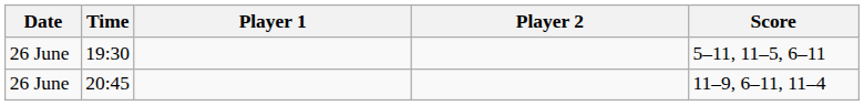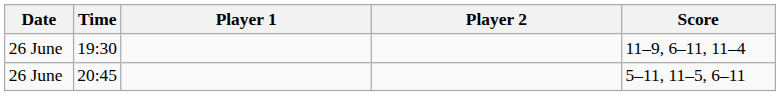 <table class="sortable wikitable" style="font-size:90%">
 <tr>
 <th width="50">Date</th>
 <th width="30">Time</th>
 <th width="200">Player 1</th>
 <th width="200">Player 2</th>
 <th width="120">Score</th>
 </tr>
 <tr>
 <td>26 June</td>
 <td>19:30</td>
 <td><strong></strong></td>
 <td></td>
-<td>5–11, 11–5, 6–11</td>
+<td>11–9, 6–11, 11–4</td>
 </tr>
 <tr>
 <td>26 June</td>
 <td>20:45</td>
 <td></td>
 <td><strong></strong></td>
-<td>11–9, 6–11, 11–4</td>
+<td>5–11, 11–5, 6–11</td>
 </tr>
 </table>
